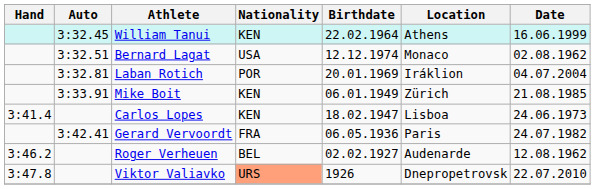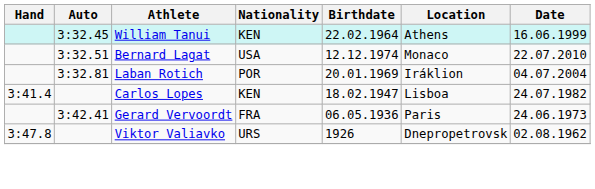 <table class="wikitable">
 <tr>
 <th>Hand</th>
 <th>Auto</th>
 <th>Athlete</th>
 <th>Nationality</th>
 <th>Birthdate</th>
 <th>Location</th>
 <th>Date</th>
 </tr>
 <tr bgcolor=#CEF6F5>
 <td></td>
 <td>3:32.45</td>
 <td><a href='#'>William Tanui</a></td>
 <td>KEN</td>
 <td>22.02.1964</td>
 <td>Athens</td>
 <td>16.06.1999</td>
 </tr>
 <tr>
 <td></td>
 <td>3:32.51</td>
 <td><a href='#'>Bernard Lagat</a></td>
 <td>USA</td>
 <td>12.12.1974</td>
 <td>Monaco</td>
-<td>02.08.1962</td>
+<td>22.07.2010</td>
 </tr>
 <tr>
 <td></td>
 <td>3:32.81</td>
 <td><a href='#'>Laban Rotich</a></td>
 <td>POR</td>
 <td>20.01.1969</td>
 <td>Iráklion</td>
 <td>04.07.2004</td>
 </tr>
 <tr>
-<td></td>
-<td>3:33.91</td>
-<td><a href='#'>Mike Boit</a></td>
-<td>KEN</td>
-<td>06.01.1949</td>
-<td>Zürich</td>
-<td>21.08.1985</td>
-</tr>
-<tr>
 <td>3:41.4</td>
 <td></td>
 <td><a href='#'>Carlos Lopes</a></td>
 <td>KEN</td>
 <td>18.02.1947</td>
 <td>Lisboa</td>
-<td>24.06.1973</td>
+<td>24.07.1982</td>
 </tr>
 <tr>
 <td></td>
 <td>3:42.41</td>
 <td><a href='#'>Gerard Vervoordt</a></td>
 <td>FRA</td>
 <td>06.05.1936</td>
 <td>Paris</td>
-<td>24.07.1982</td>
-</tr>
-<tr>
-<td>3:46.2</td>
-<td></td>
-<td><a href='#'>Roger Verheuen</a></td>
-<td>BEL</td>
-<td>02.02.1927</td>
-<td>Audenarde</td>
-<td>12.08.1962</td>
+<td>24.06.1973</td>
 </tr>
 <tr>
 <td>3:47.8</td>
 <td></td>
 <td><a href='#'>Viktor Valiavko</a></td>
-<td style="background: lightsalmon;">URS</td>
+<td>URS</td>
 <td>1926</td>
 <td>Dnepropetrovsk</td>
-<td>22.07.2010</td>
+<td>02.08.1962</td>
 </tr>
 <tr>
 </tr>
 </table>
